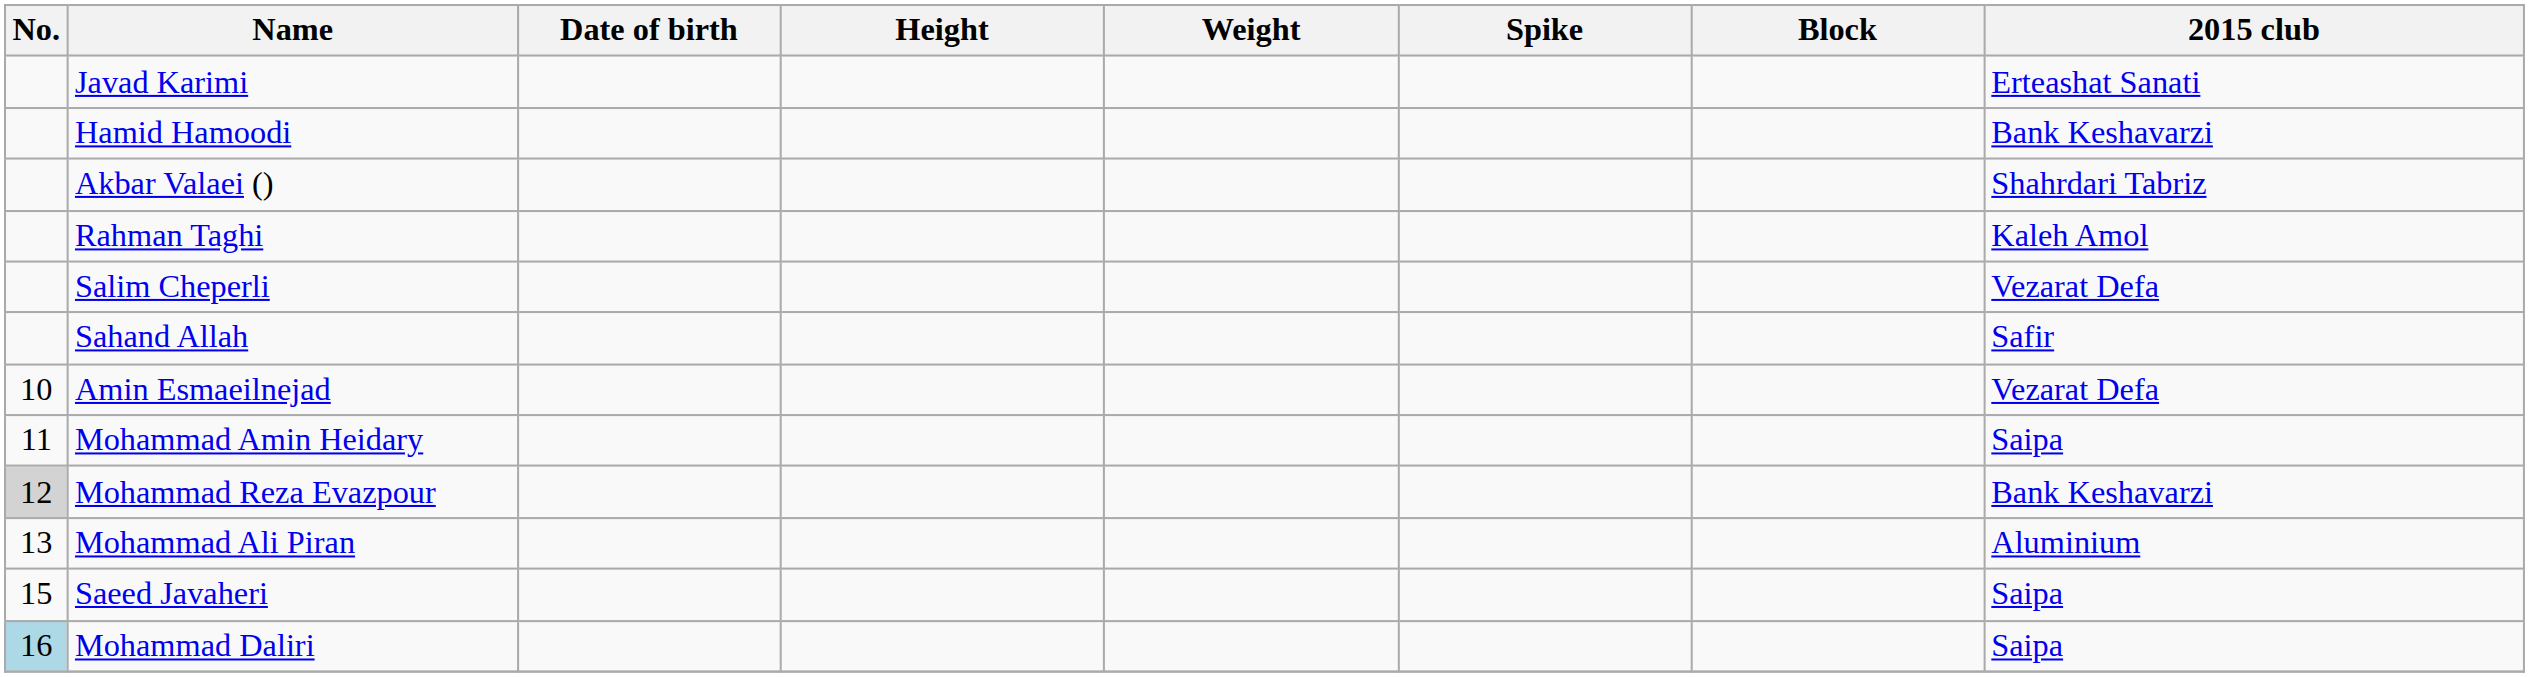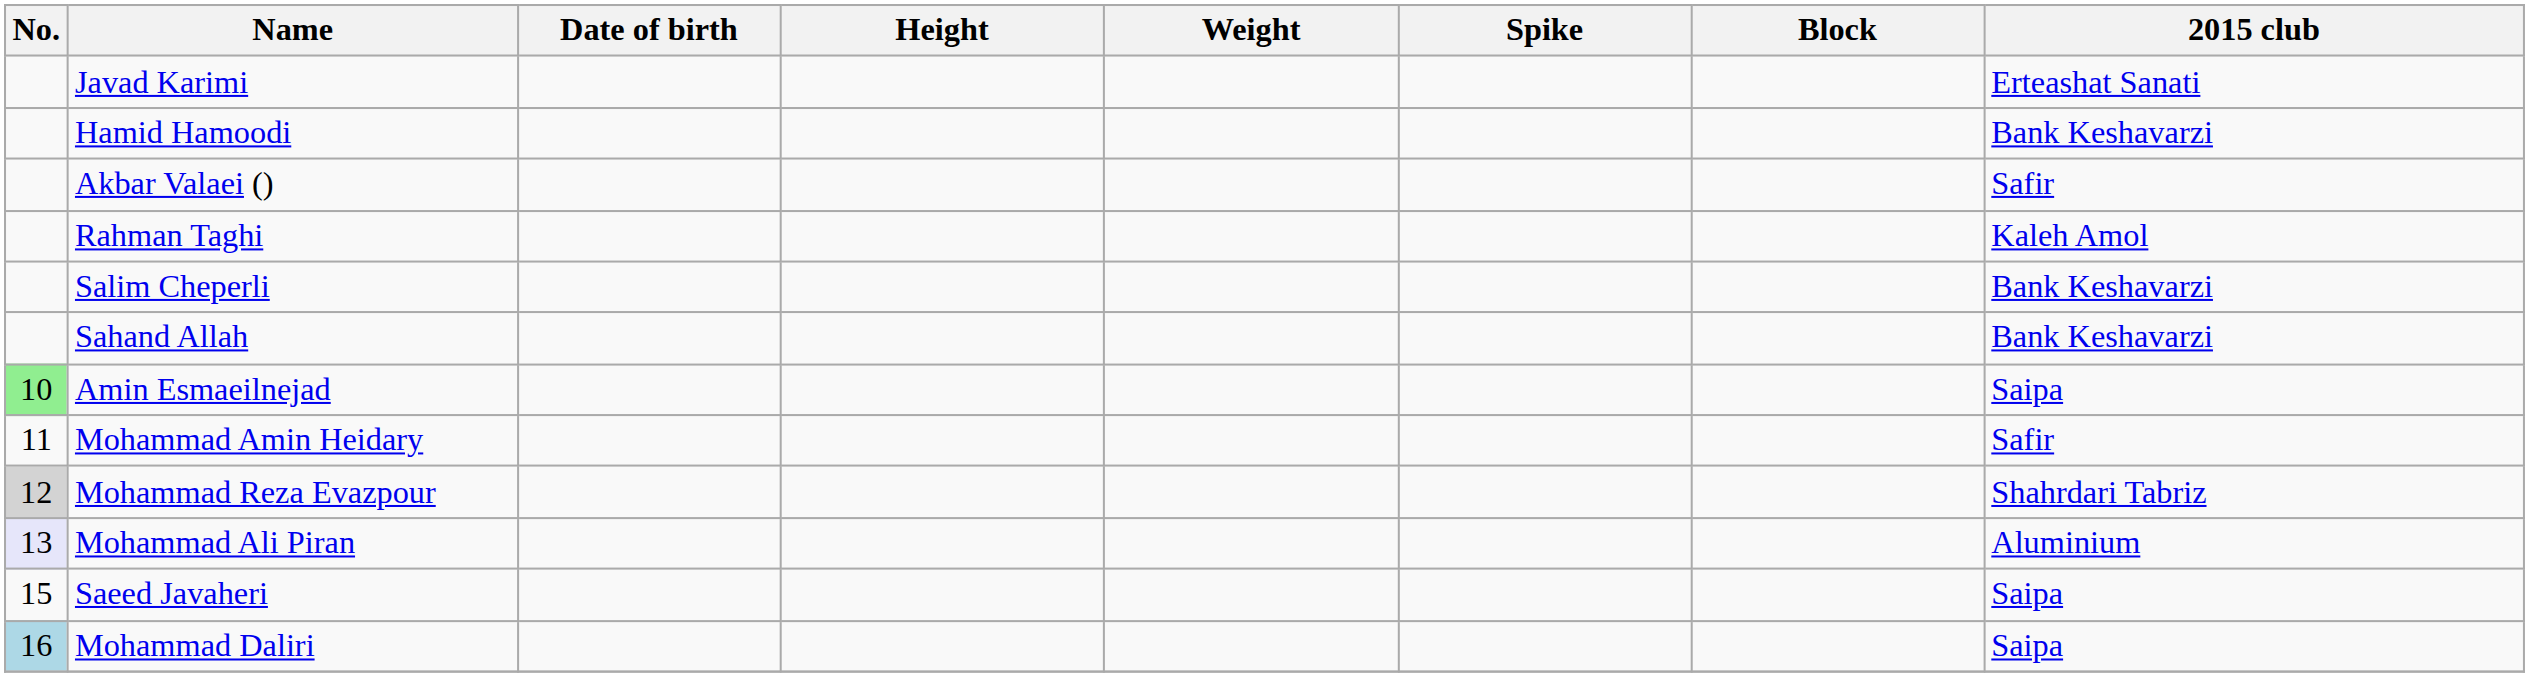 <table class="wikitable sortable" style="font-size:100%; text-align:center">
 <tr>
 <th>No.</th>
 <th style="width:14em">Name</th>
 <th style="width:8em">Date of birth</th>
 <th style="width:10em">Height</th>
 <th style="width:9em">Weight</th>
 <th style="width:9em">Spike</th>
 <th style="width:9em">Block</th>
 <th style="width:17em">2015 club</th>
 </tr>
 <tr>
 <td></td>
 <td align=left><a href='#'>Javad Karimi</a></td>
 <td align=right></td>
 <td></td>
 <td></td>
 <td></td>
 <td></td>
 <td align=left> <a href='#'>Erteashat Sanati</a></td>
 </tr>
 <tr>
 <td></td>
 <td align=left><a href='#'>Hamid Hamoodi</a></td>
 <td align=right></td>
 <td></td>
 <td></td>
 <td></td>
 <td></td>
 <td align=left> <a href='#'>Bank Keshavarzi</a></td>
 </tr>
 <tr>
 <td></td>
 <td align=left><a href='#'>Akbar Valaei</a> ()</td>
 <td align=right></td>
 <td></td>
 <td></td>
 <td></td>
 <td></td>
-<td align=left> <a href='#'>Shahrdari Tabriz</a></td>
+<td align=left> <a href='#'>Safir</a></td>
 </tr>
 <tr>
 <td></td>
 <td align=left><a href='#'>Rahman Taghi</a></td>
 <td align=right></td>
 <td></td>
 <td></td>
 <td></td>
 <td></td>
 <td align=left> <a href='#'>Kaleh Amol</a></td>
 </tr>
 <tr>
 <td></td>
 <td align=left><a href='#'>Salim Cheperli</a></td>
 <td align=right></td>
 <td></td>
 <td></td>
 <td></td>
 <td></td>
-<td align=left> <a href='#'>Vezarat Defa</a></td>
+<td align=left> <a href='#'>Bank Keshavarzi</a></td>
 </tr>
 <tr>
 <td></td>
 <td align=left><a href='#'>Sahand Allah</a></td>
 <td align=right></td>
 <td></td>
 <td></td>
 <td></td>
 <td></td>
-<td align=left> <a href='#'>Safir</a></td>
+<td align=left> <a href='#'>Bank Keshavarzi</a></td>
 </tr>
 <tr>
-<td>10</td>
+<td style="background: lightgreen;">10</td>
 <td align=left><a href='#'>Amin Esmaeilnejad</a></td>
 <td align=right></td>
 <td></td>
 <td></td>
 <td></td>
 <td></td>
-<td align=left> <a href='#'>Vezarat Defa</a></td>
+<td align=left> <a href='#'>Saipa</a></td>
 </tr>
 <tr>
 <td>11</td>
 <td align=left><a href='#'>Mohammad Amin Heidary</a></td>
 <td align=right></td>
 <td></td>
 <td></td>
 <td></td>
 <td></td>
-<td align=left> <a href='#'>Saipa</a></td>
+<td align=left> <a href='#'>Safir</a></td>
 </tr>
 <tr>
 <td style="background: lightgrey;">12</td>
 <td align=left><a href='#'>Mohammad Reza Evazpour</a></td>
 <td align=right></td>
 <td></td>
 <td></td>
 <td></td>
 <td></td>
-<td align=left> <a href='#'>Bank Keshavarzi</a></td>
+<td align=left> <a href='#'>Shahrdari Tabriz</a></td>
 </tr>
 <tr>
-<td>13</td>
+<td style="background: lavender;">13</td>
 <td align=left><a href='#'>Mohammad Ali Piran</a></td>
 <td align=right></td>
 <td></td>
 <td></td>
 <td></td>
 <td></td>
 <td align=left> <a href='#'>Aluminium</a></td>
 </tr>
 <tr>
 <td>15</td>
 <td align=left><a href='#'>Saeed Javaheri</a></td>
 <td align=right></td>
 <td></td>
 <td></td>
 <td></td>
 <td></td>
 <td align=left> <a href='#'>Saipa</a></td>
 </tr>
 <tr>
 <td style="background: lightblue;">16</td>
 <td align=left><a href='#'>Mohammad Daliri</a></td>
 <td align=right></td>
 <td></td>
 <td></td>
 <td></td>
 <td></td>
 <td align=left> <a href='#'>Saipa</a></td>
 </tr>
 <tr>
 </tr>
 </table>
